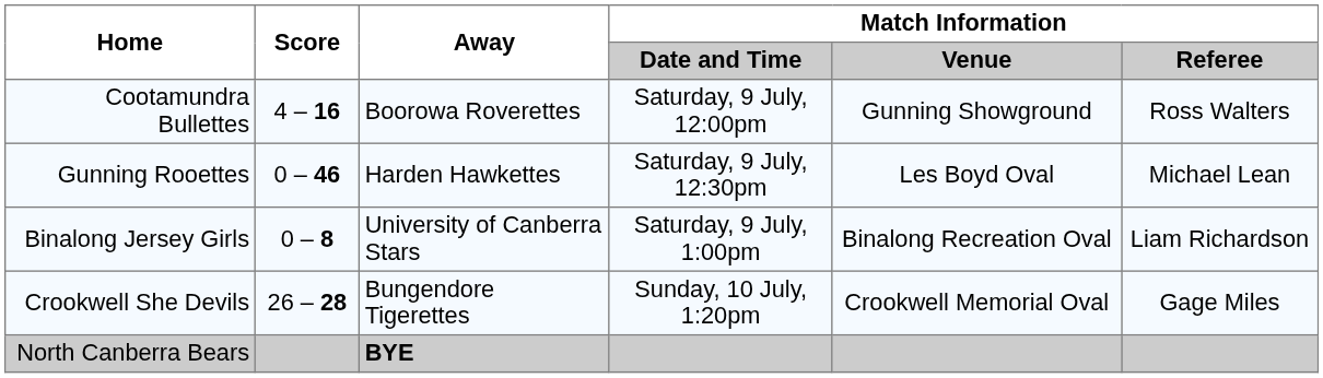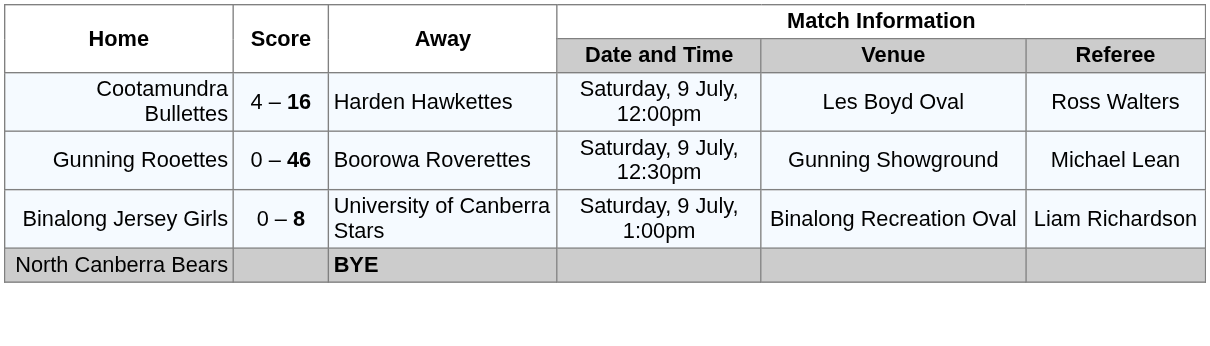 <table width="100%" cellspacing="0" cellpadding="3" border="1" style="border-collapse:collapse;  text-align:center;">
 <tr>
 <th rowspan="2" width="19%">Home</th>
 <th rowspan="2" width="8%">Score</th>
 <th rowspan="2" width="19%">Away</th>
 <th colspan="3">Match Information</th>
 </tr>
 <tr bgcolor="#CCCCCC">
 <th width="17%">Date and Time</th>
 <th width="22%">Venue</th>
 <th width="50%">Referee</th>
 </tr>
 <tr style="text-align:center; background:#f5faff;">
 <td align="right">Cootamundra Bullettes </td>
 <td>4 – <strong>16</strong></td>
-<td align="left"> Boorowa Roverettes</td>
+<td align="left"> Harden Hawkettes</td>
 <td>Saturday, 9 July, 12:00pm</td>
-<td>Gunning Showground</td>
+<td>Les Boyd Oval</td>
 <td>Ross Walters</td>
 </tr>
 <tr style="text-align:center; background:#f5faff;">
 <td align="right">Gunning Rooettes </td>
 <td>0 – <strong>46</strong></td>
-<td align="left"> Harden Hawkettes</td>
+<td align="left"> Boorowa Roverettes</td>
 <td>Saturday, 9 July, 12:30pm</td>
-<td>Les Boyd Oval</td>
+<td>Gunning Showground</td>
 <td>Michael Lean</td>
 </tr>
 <tr style="text-align:center; background:#f5faff;">
 <td align="right">Binalong Jersey Girls </td>
 <td>0 – <strong>8</strong></td>
 <td align="left"> University of Canberra Stars</td>
 <td>Saturday, 9 July, 1:00pm</td>
 <td>Binalong Recreation Oval</td>
 <td>Liam Richardson</td>
 </tr>
-<tr style="text-align:center; background:#f5faff;">
-<td align="right">Crookwell She Devils </td>
-<td>26 – <strong>28</strong></td>
-<td align="left"> Bungendore Tigerettes</td>
-<td>Sunday, 10 July, 1:20pm</td>
-<td>Crookwell Memorial Oval</td>
-<td>Gage Miles</td>
-</tr>
 <tr style="text-align:center; background:#CCCCCC;">
 <td align="right">North Canberra Bears </td>
 <td></td>
 <td align="left"><strong>BYE</strong></td>
 <td></td>
 <td></td>
 <td></td>
 </tr>
 </table>
